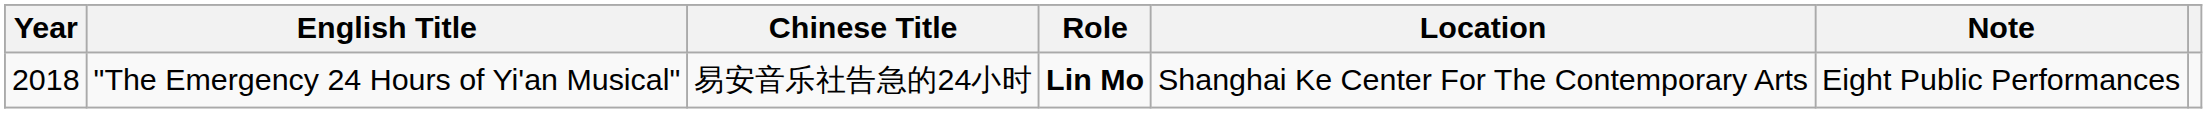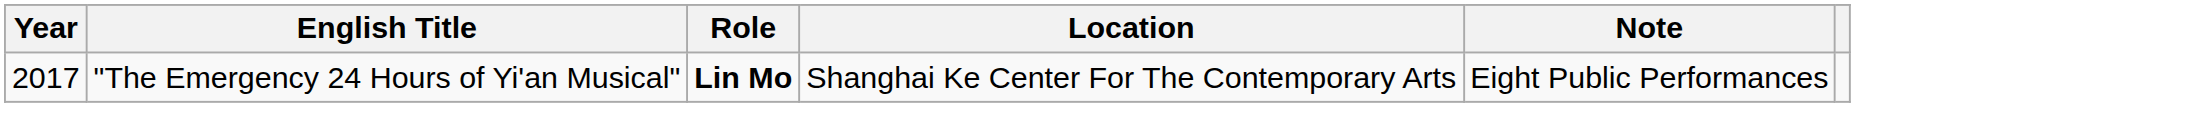 <table class="wikitable">
 <tr>
 <th>Year</th>
 <th>English Title</th>
-<th>Chinese Title</th>
 <th>Role</th>
 <th>Location</th>
 <th>Note</th>
 <th class="unsortable"></th>
 </tr>
 <tr>
-<td>2018</td>
+<td>2017</td>
 <td>"The Emergency 24 Hours of Yi'an Musical"</td>
-<td>易安音乐社告急的24小时</td>
 <td><strong>Lin Mo</strong></td>
 <td>Shanghai Ke Center For The Contemporary Arts</td>
 <td>Eight Public Performances</td>
 <td></td>
 </tr>
 </table>
